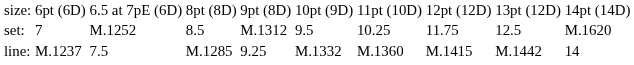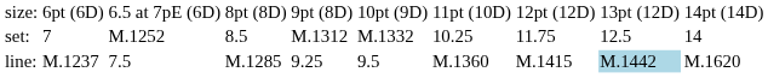 <table style="margin-left:40px;">
 <tr>
 <td>size:</td>
 <td>6pt (6D)</td>
 <td>6.5 at 7pE (6D)</td>
 <td>8pt (8D)</td>
 <td>9pt (8D)</td>
 <td>10pt (9D)</td>
 <td>11pt (10D)</td>
 <td>12pt (12D)</td>
 <td>13pt (12D)</td>
 <td>14pt (14D)</td>
 </tr>
 <tr>
 <td>set:</td>
 <td>7</td>
 <td>M.1252</td>
 <td>8.5</td>
 <td>M.1312</td>
-<td>9.5</td>
+<td>M.1332</td>
 <td>10.25</td>
 <td>11.75</td>
 <td>12.5</td>
-<td>M.1620</td>
+<td>14</td>
 </tr>
 <tr>
 <td>line:</td>
 <td>M.1237</td>
 <td>7.5</td>
 <td>M.1285</td>
 <td>9.25</td>
-<td>M.1332</td>
+<td>9.5</td>
 <td>M.1360</td>
 <td>M.1415</td>
-<td>M.1442</td>
-<td>14</td>
+<td style="background: lightblue;">M.1442</td>
+<td>M.1620</td>
 </tr>
 </table>
